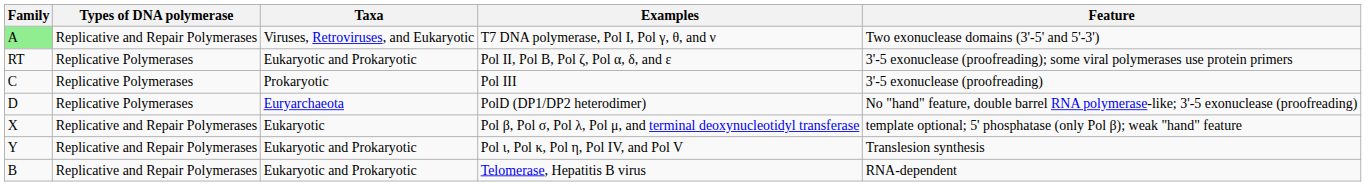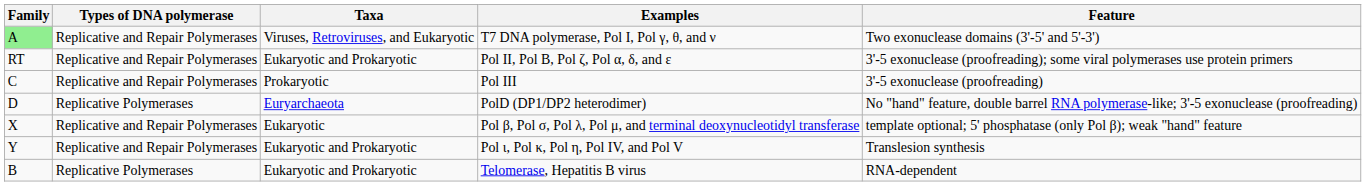 <table class="wikitable">
 <tr>
 <th scope="col">Family</th>
 <th scope="col">Types of DNA polymerase</th>
 <th scope="col">Taxa</th>
 <th scope="col">Examples</th>
 <th scope="col">Feature</th>
 </tr>
 <tr>
 <td style="background: lightgreen;">A</td>
 <td>Replicative and Repair Polymerases</td>
 <td>Viruses, <a href='#'>Retroviruses</a>, and Eukaryotic</td>
 <td>T7 DNA polymerase, Pol I, Pol γ, θ, and ν</td>
 <td>Two exonuclease domains (3'-5' and 5'-3')</td>
 </tr>
 <tr>
 <td>RT</td>
-<td>Replicative Polymerases</td>
+<td>Replicative and Repair Polymerases</td>
 <td>Eukaryotic and Prokaryotic</td>
 <td>Pol II, Pol B, Pol ζ, Pol α, δ, and ε</td>
 <td>3'-5 exonuclease (proofreading); some viral polymerases use protein primers</td>
 </tr>
 <tr>
 <td>C</td>
-<td>Replicative Polymerases</td>
+<td>Replicative and Repair Polymerases</td>
 <td>Prokaryotic</td>
 <td>Pol III</td>
 <td>3'-5 exonuclease (proofreading)</td>
 </tr>
 <tr>
 <td>D</td>
 <td>Replicative Polymerases</td>
 <td><a href='#'>Euryarchaeota</a></td>
 <td>PolD (DP1/DP2 heterodimer)</td>
 <td>No "hand" feature, double barrel <a href='#'>RNA polymerase</a>-like; 3'-5 exonuclease (proofreading)</td>
 </tr>
 <tr>
 <td>X</td>
 <td>Replicative and Repair Polymerases</td>
 <td>Eukaryotic</td>
 <td>Pol β, Pol σ, Pol λ, Pol μ, and <a href='#'>terminal deoxynucleotidyl transferase</a></td>
 <td>template optional; 5' phosphatase (only Pol β); weak "hand" feature</td>
 </tr>
 <tr>
 <td>Y</td>
 <td>Replicative and Repair Polymerases</td>
 <td>Eukaryotic and Prokaryotic</td>
 <td>Pol ι, Pol κ, Pol η, Pol IV, and Pol V</td>
 <td>Translesion synthesis</td>
 </tr>
 <tr>
 <td>B</td>
-<td>Replicative and Repair Polymerases</td>
+<td>Replicative Polymerases</td>
 <td>Eukaryotic and Prokaryotic</td>
 <td><a href='#'>Telomerase</a>, Hepatitis B virus</td>
 <td>RNA-dependent</td>
 </tr>
 </table>
